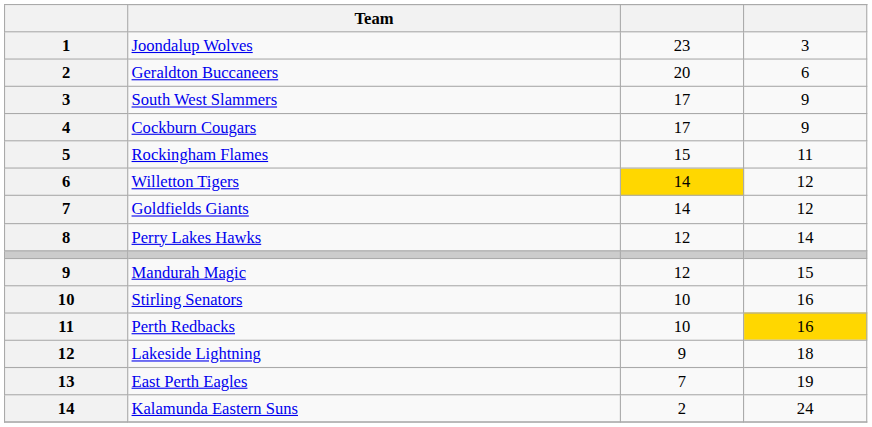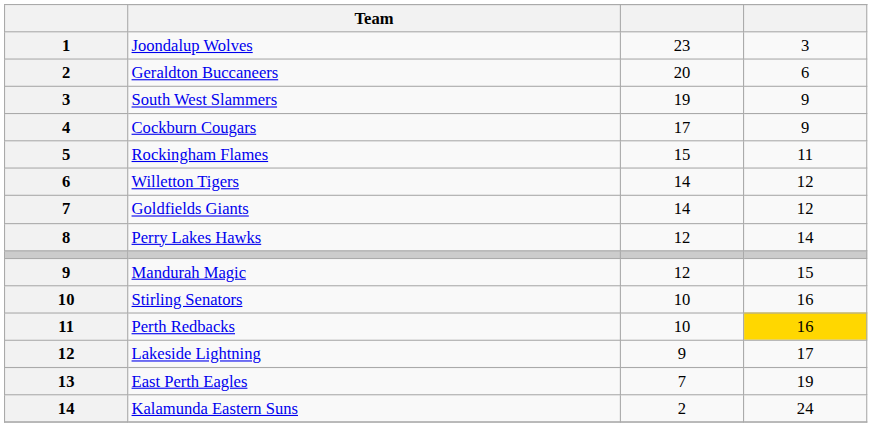 <table class="wikitable" width="50%" style="font-size:95%; text-align:center">
 <tr>
 <th width="5%" rowspan=2></th>
 </tr>
 <tr>
 <th width="20%">Team</th>
 <th width="5%"></th>
 <th width="5%"></th>
 </tr>
 <tr>
 <th>1</th>
 <td align=left><a href='#'>Joondalup Wolves</a></td>
 <td>23</td>
 <td>3</td>
 </tr>
 <tr>
 <th>2</th>
 <td align=left><a href='#'>Geraldton Buccaneers</a></td>
 <td>20</td>
 <td>6</td>
 </tr>
 <tr>
 <th>3</th>
 <td align=left><a href='#'>South West Slammers</a></td>
-<td>17</td>
+<td>19</td>
 <td>9</td>
 </tr>
 <tr>
 <th>4</th>
 <td align=left><a href='#'>Cockburn Cougars</a></td>
 <td>17</td>
 <td>9</td>
 </tr>
 <tr>
 <th>5</th>
 <td align=left><a href='#'>Rockingham Flames</a></td>
 <td>15</td>
 <td>11</td>
 </tr>
 <tr>
 <th>6</th>
 <td align=left><a href='#'>Willetton Tigers</a></td>
-<td style="background: gold;">14</td>
+<td>14</td>
 <td>12</td>
 </tr>
 <tr>
 <th>7</th>
 <td align=left><a href='#'>Goldfields Giants</a></td>
 <td>14</td>
 <td>12</td>
 </tr>
 <tr>
 <th>8</th>
 <td align=left><a href='#'>Perry Lakes Hawks</a></td>
 <td>12</td>
 <td>14</td>
 </tr>
 <tr bgcolor="#cccccc">
 <td></td>
 <td></td>
 <td></td>
 <td></td>
 </tr>
 <tr>
 <th>9</th>
 <td align=left><a href='#'>Mandurah Magic</a></td>
 <td>12</td>
 <td>15</td>
 </tr>
 <tr>
 <th>10</th>
 <td align=left><a href='#'>Stirling Senators</a></td>
 <td>10</td>
 <td>16</td>
 </tr>
 <tr>
 <th>11</th>
 <td align=left><a href='#'>Perth Redbacks</a></td>
 <td>10</td>
 <td style="background: gold;">16</td>
 </tr>
 <tr>
 <th>12</th>
 <td align=left><a href='#'>Lakeside Lightning</a></td>
 <td>9</td>
-<td>18</td>
+<td>17</td>
 </tr>
 <tr>
 <th>13</th>
 <td align=left><a href='#'>East Perth Eagles</a></td>
 <td>7</td>
 <td>19</td>
 </tr>
 <tr>
 <th>14</th>
 <td align=left><a href='#'>Kalamunda Eastern Suns</a></td>
 <td>2</td>
 <td>24</td>
 </tr>
 <tr>
 </tr>
 </table>
